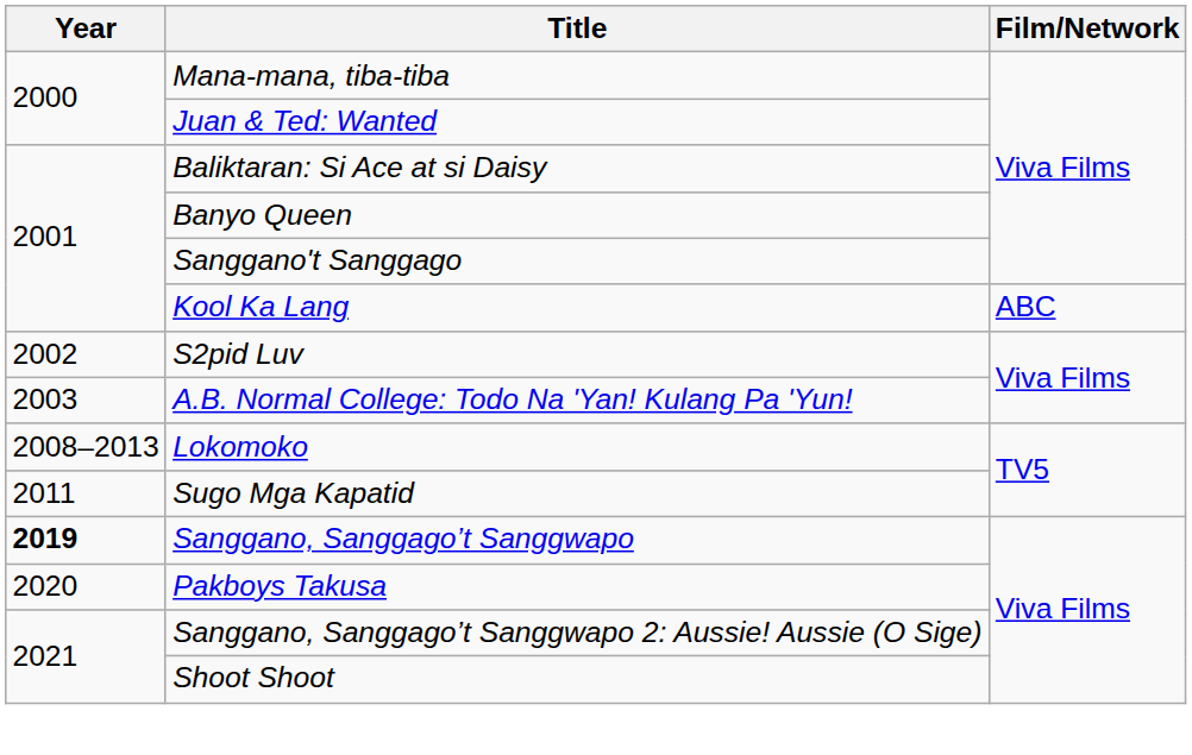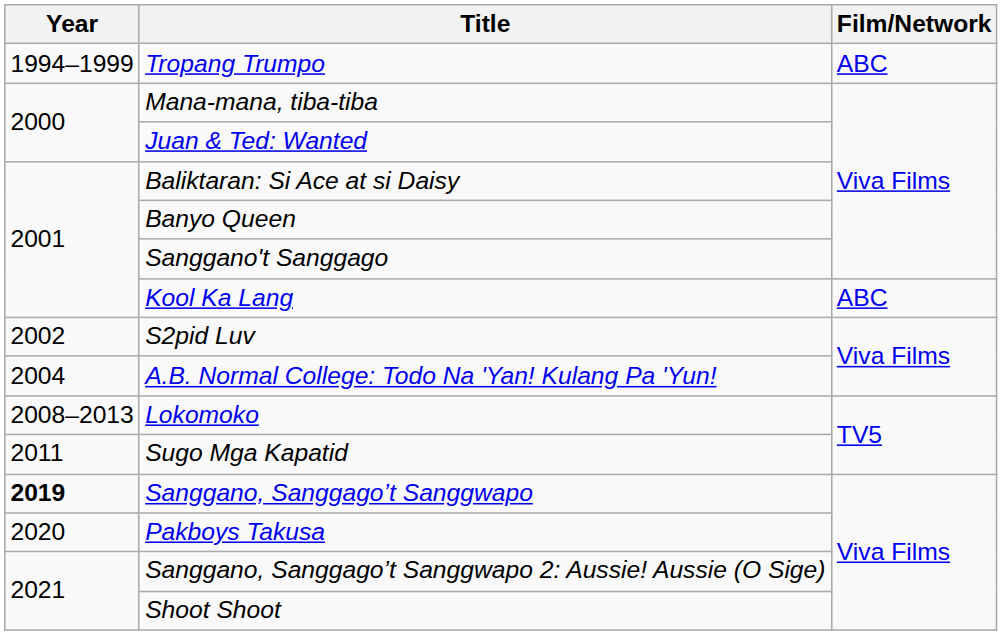 <table class="wikitable sortable">
 <tr>
 <th>Year</th>
 <th>Title</th>
 <th>Film/Network</th>
+</tr>
+<tr>
+<td>1994–1999</td>
+<td><em><a href='#'>Tropang Trumpo</a></em></td>
+<td><a href='#'>ABC</a></td>
 </tr>
 <tr>
 <td rowspan="2">2000</td>
 <td><em>Mana-mana, tiba-tiba</em></td>
 <td rowspan="5"><a href='#'>Viva Films</a></td>
 </tr>
 <tr>
 <td><em><a href='#'>Juan & Ted: Wanted</a></em></td>
 </tr>
 <tr>
 <td rowspan="4">2001</td>
 <td><em>Baliktaran: Si Ace at si Daisy</em></td>
 </tr>
 <tr>
 <td><em>Banyo Queen</em></td>
 </tr>
 <tr>
 <td><em>Sanggano't Sanggago</em></td>
 </tr>
 <tr>
 <td><em><a href='#'>Kool Ka Lang</a></em></td>
 <td><a href='#'>ABC</a></td>
 </tr>
 <tr>
 <td>2002</td>
 <td><em>S2pid Luv</em></td>
 <td rowspan="2"><a href='#'>Viva Films</a></td>
 </tr>
 <tr>
-<td>2003</td>
+<td>2004</td>
 <td><em><a href='#'>A.B. Normal College: Todo Na 'Yan! Kulang Pa 'Yun!</a></em></td>
 </tr>
 <tr>
 <td>2008–2013</td>
 <td><em><a href='#'>Lokomoko</a></em></td>
 <td rowspan="2"><a href='#'>TV5</a></td>
 </tr>
 <tr>
 <td>2011</td>
 <td><em>Sugo Mga Kapatid</em></td>
 </tr>
 <tr>
 <td><strong>2019</strong></td>
 <td><em><a href='#'>Sanggano, Sanggago’t Sanggwapo</a></em></td>
 <td rowspan="4"><a href='#'>Viva Films</a></td>
 </tr>
 <tr>
 <td>2020</td>
 <td><em><a href='#'>Pakboys Takusa</a></em></td>
 </tr>
 <tr>
 <td rowspan="2">2021</td>
 <td><em>Sanggano, Sanggago’t Sanggwapo 2: Aussie! Aussie (O Sige)</em></td>
 </tr>
 <tr>
 <td><em>Shoot Shoot</em></td>
 </tr>
 </table>
